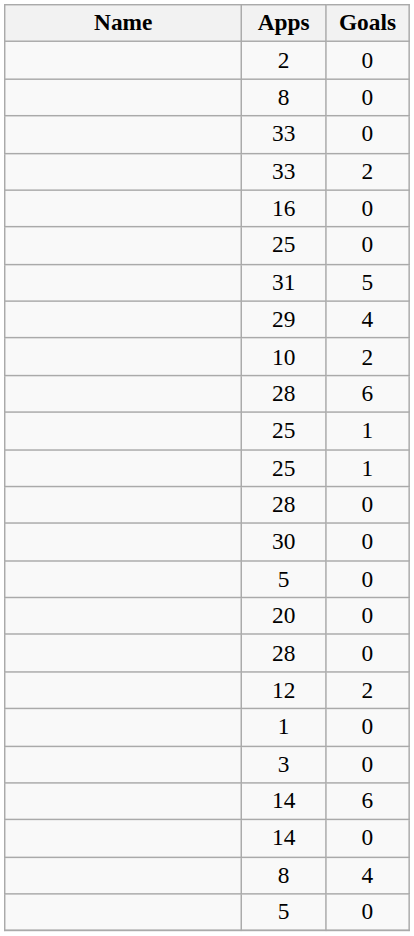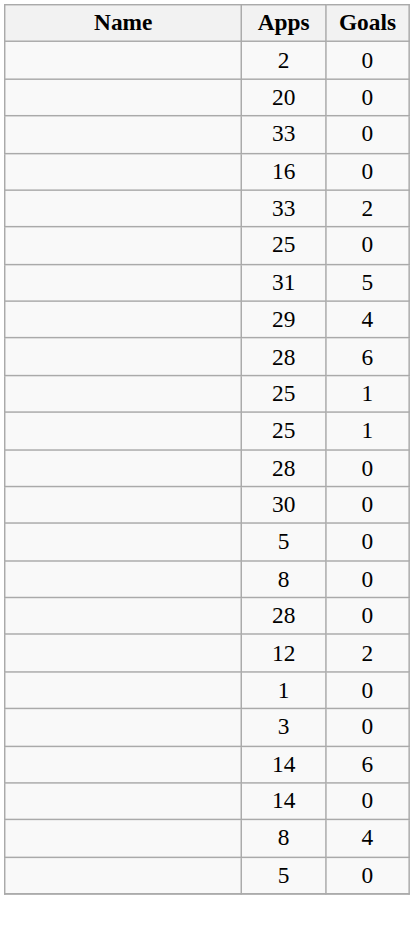 <table class="wikitable sortable" style="text-align:center">
 <tr>
 <th width="155">Name</th>
 <th width="50">Apps</th>
 <th width="50">Goals</th>
 </tr>
 <tr>
 <td align="left"> </td>
 <td>2</td>
 <td>0</td>
 </tr>
 <tr>
 <td align="left"> </td>
-<td>8</td>
+<td>20</td>
 <td>0</td>
 </tr>
 <tr>
 <td align="left"> </td>
 <td>33</td>
 <td>0</td>
 </tr>
 <tr>
 <td align="left"> </td>
-<td>33</td>
-<td>2</td>
+<td>16</td>
+<td>0</td>
 </tr>
 <tr>
 <td align="left"> </td>
-<td>16</td>
-<td>0</td>
+<td>33</td>
+<td>2</td>
 </tr>
 <tr>
 <td align="left"> </td>
 <td>25</td>
 <td>0</td>
 </tr>
 <tr>
 <td align="left"> </td>
 <td>31</td>
 <td>5</td>
 </tr>
 <tr>
 <td align="left"> </td>
 <td>29</td>
 <td>4</td>
-</tr>
-<tr>
-<td align="left"> </td>
-<td>10</td>
-<td>2</td>
 </tr>
 <tr>
 <td align="left"> </td>
 <td>28</td>
 <td>6</td>
 </tr>
 <tr>
 <td align="left"> </td>
 <td>25</td>
 <td>1</td>
 </tr>
 <tr>
 <td align="left"> </td>
 <td>25</td>
 <td>1</td>
 </tr>
 <tr>
 <td align="left"> </td>
 <td>28</td>
 <td>0</td>
 </tr>
 <tr>
 <td align="left"> </td>
 <td>30</td>
 <td>0</td>
 </tr>
 <tr>
 <td align="left"> </td>
 <td>5</td>
 <td>0</td>
 </tr>
 <tr>
 <td align="left"> </td>
-<td>20</td>
+<td>8</td>
 <td>0</td>
 </tr>
 <tr>
 <td align="left"> </td>
 <td>28</td>
 <td>0</td>
 </tr>
 <tr>
 <td align="left"> </td>
 <td>12</td>
 <td>2</td>
 </tr>
 <tr>
 <td align="left"> </td>
 <td>1</td>
 <td>0</td>
 </tr>
 <tr>
 <td align="left"> </td>
 <td>3</td>
 <td>0</td>
 </tr>
 <tr>
 <td align="left"> </td>
 <td>14</td>
 <td>6</td>
 </tr>
 <tr>
 <td align="left"> </td>
 <td>14</td>
 <td>0</td>
 </tr>
 <tr>
 <td align="left"> </td>
 <td>8</td>
 <td>4</td>
 </tr>
 <tr>
 <td align="left"> </td>
 <td>5</td>
 <td>0</td>
 </tr>
 <tr>
 </tr>
 </table>
